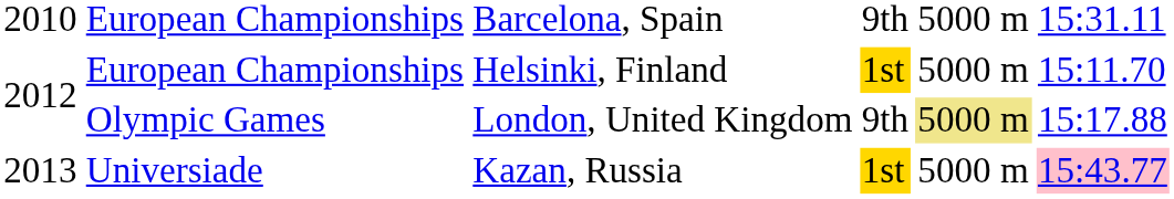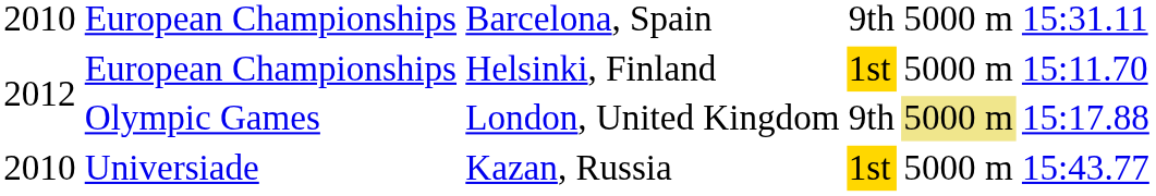 <table>
 <tr>
 <td>2010</td>
 <td><a href='#'>European Championships</a></td>
 <td><a href='#'>Barcelona</a>, Spain</td>
 <td>9th</td>
 <td>5000 m</td>
 <td><a href='#'>15:31.11</a></td>
 </tr>
 <tr>
 <td rowspan=2>2012</td>
 <td><a href='#'>European Championships</a></td>
 <td><a href='#'>Helsinki</a>, Finland</td>
 <td bgcolor=gold>1st</td>
 <td>5000 m</td>
 <td><a href='#'>15:11.70</a></td>
 </tr>
 <tr>
 <td><a href='#'>Olympic Games</a></td>
 <td><a href='#'>London</a>, United Kingdom</td>
 <td>9th</td>
 <td style="background: khaki;">5000 m</td>
 <td><a href='#'>15:17.88</a></td>
 </tr>
 <tr>
-<td>2013</td>
+<td>2010</td>
 <td><a href='#'>Universiade</a></td>
 <td><a href='#'>Kazan</a>, Russia</td>
 <td bgcolor=gold>1st</td>
 <td>5000 m</td>
-<td style="background: pink;"><a href='#'>15:43.77</a></td>
+<td><a href='#'>15:43.77</a></td>
 </tr>
 </table>
